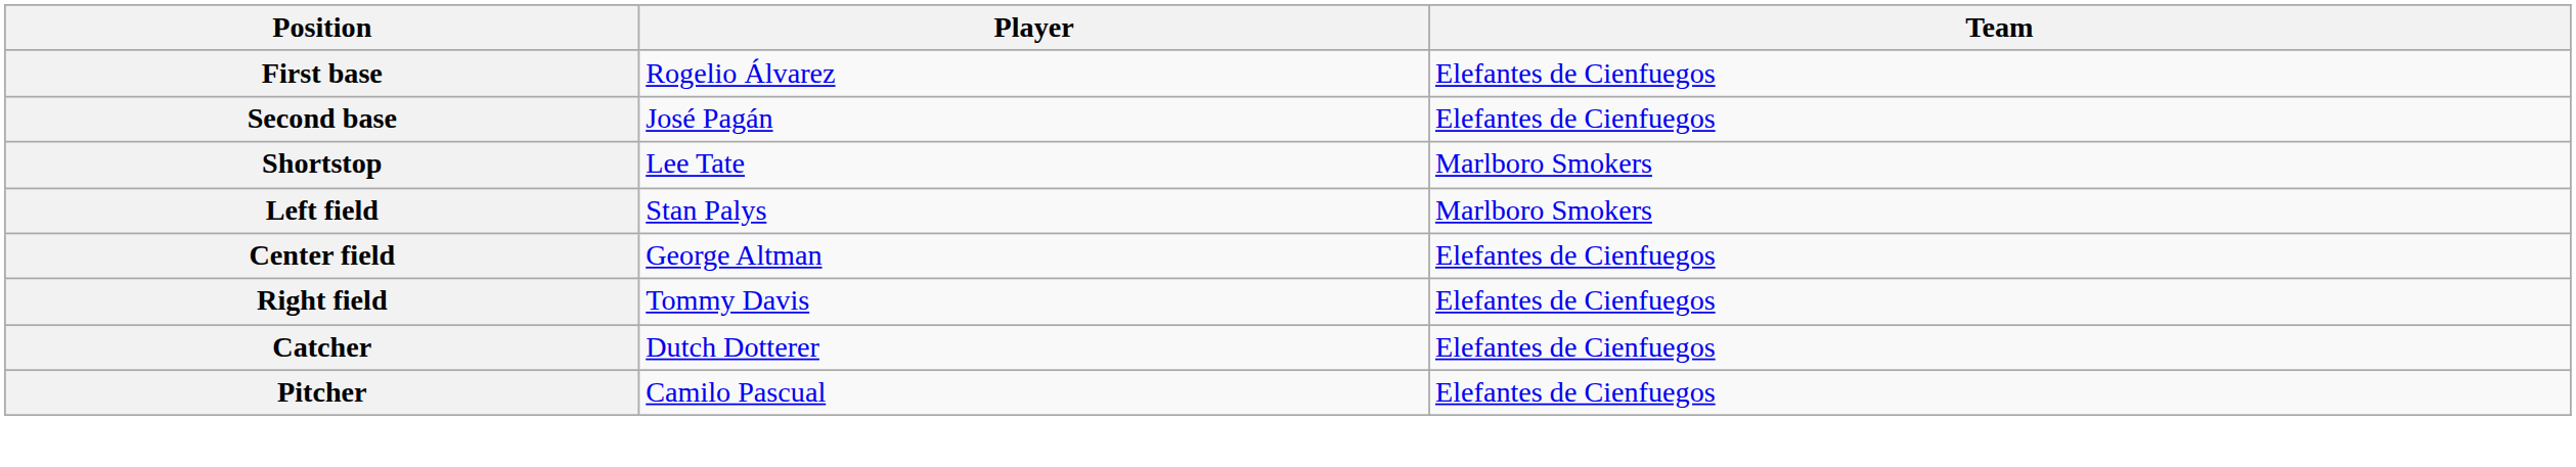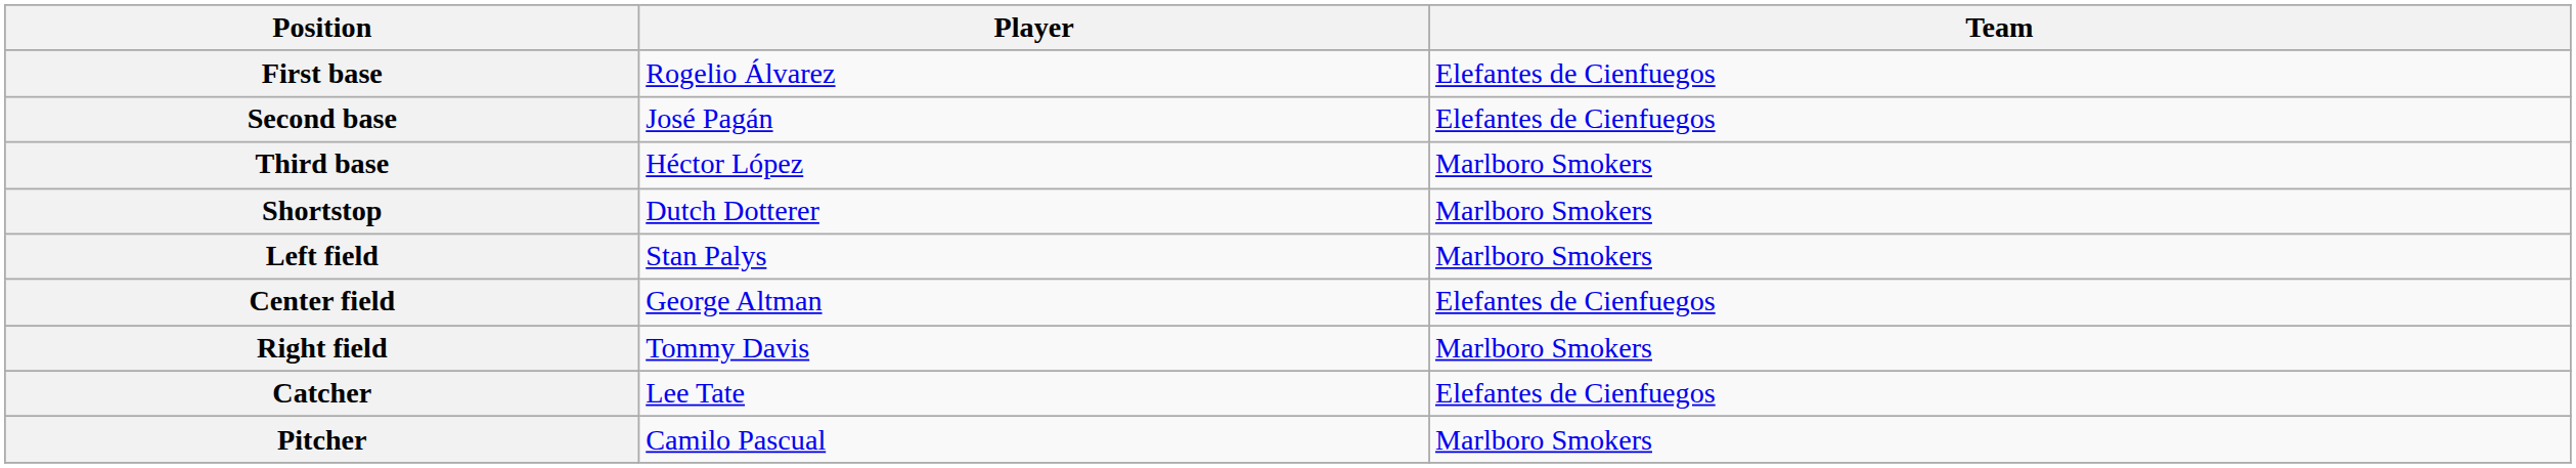 <table class="wikitable plainrowheaders" style="border-collapse:collapse; width:90%">
 <tr>
 <th>Position</th>
 <th>Player</th>
 <th>Team</th>
 </tr>
 <tr>
 <th scope="row"><strong>First base</strong></th>
 <td> <a href='#'>Rogelio Álvarez</a></td>
 <td> <a href='#'>Elefantes de Cienfuegos</a></td>
 </tr>
 <tr>
 <th scope="row"><strong>Second base</strong></th>
 <td> <a href='#'>José Pagán</a></td>
 <td> <a href='#'>Elefantes de Cienfuegos</a></td>
 </tr>
 <tr>
+<th scope="row"><strong>Third base</strong></th>
+<td> <a href='#'>Héctor López</a></td>
+<td> <a href='#'>Marlboro Smokers</a></td>
+</tr>
+<tr>
 <th scope="row"><strong>Shortstop</strong></th>
-<td> <a href='#'>Lee Tate</a></td>
+<td> <a href='#'>Dutch Dotterer</a></td>
 <td> <a href='#'>Marlboro Smokers</a></td>
 </tr>
 <tr>
 <th scope="row"><strong>Left field</strong></th>
 <td> <a href='#'>Stan Palys</a></td>
 <td> <a href='#'>Marlboro Smokers</a></td>
 </tr>
 <tr>
 <th scope="row"><strong>Center field</strong></th>
 <td> <a href='#'>George Altman</a></td>
 <td> <a href='#'>Elefantes de Cienfuegos</a></td>
 </tr>
 <tr>
 <th scope="row"><strong>Right field</strong></th>
 <td> <a href='#'>Tommy Davis</a></td>
-<td> <a href='#'>Elefantes de Cienfuegos</a></td>
+<td> <a href='#'>Marlboro Smokers</a></td>
 </tr>
 <tr>
 <th scope="row"><strong>Catcher</strong></th>
-<td> <a href='#'>Dutch Dotterer</a></td>
+<td> <a href='#'>Lee Tate</a></td>
 <td> <a href='#'>Elefantes de Cienfuegos</a></td>
 </tr>
 <tr>
 <th scope="row"><strong>Pitcher</strong></th>
 <td> <a href='#'>Camilo Pascual</a></td>
-<td> <a href='#'>Elefantes de Cienfuegos</a></td>
+<td> <a href='#'>Marlboro Smokers</a></td>
 </tr>
 </table>
